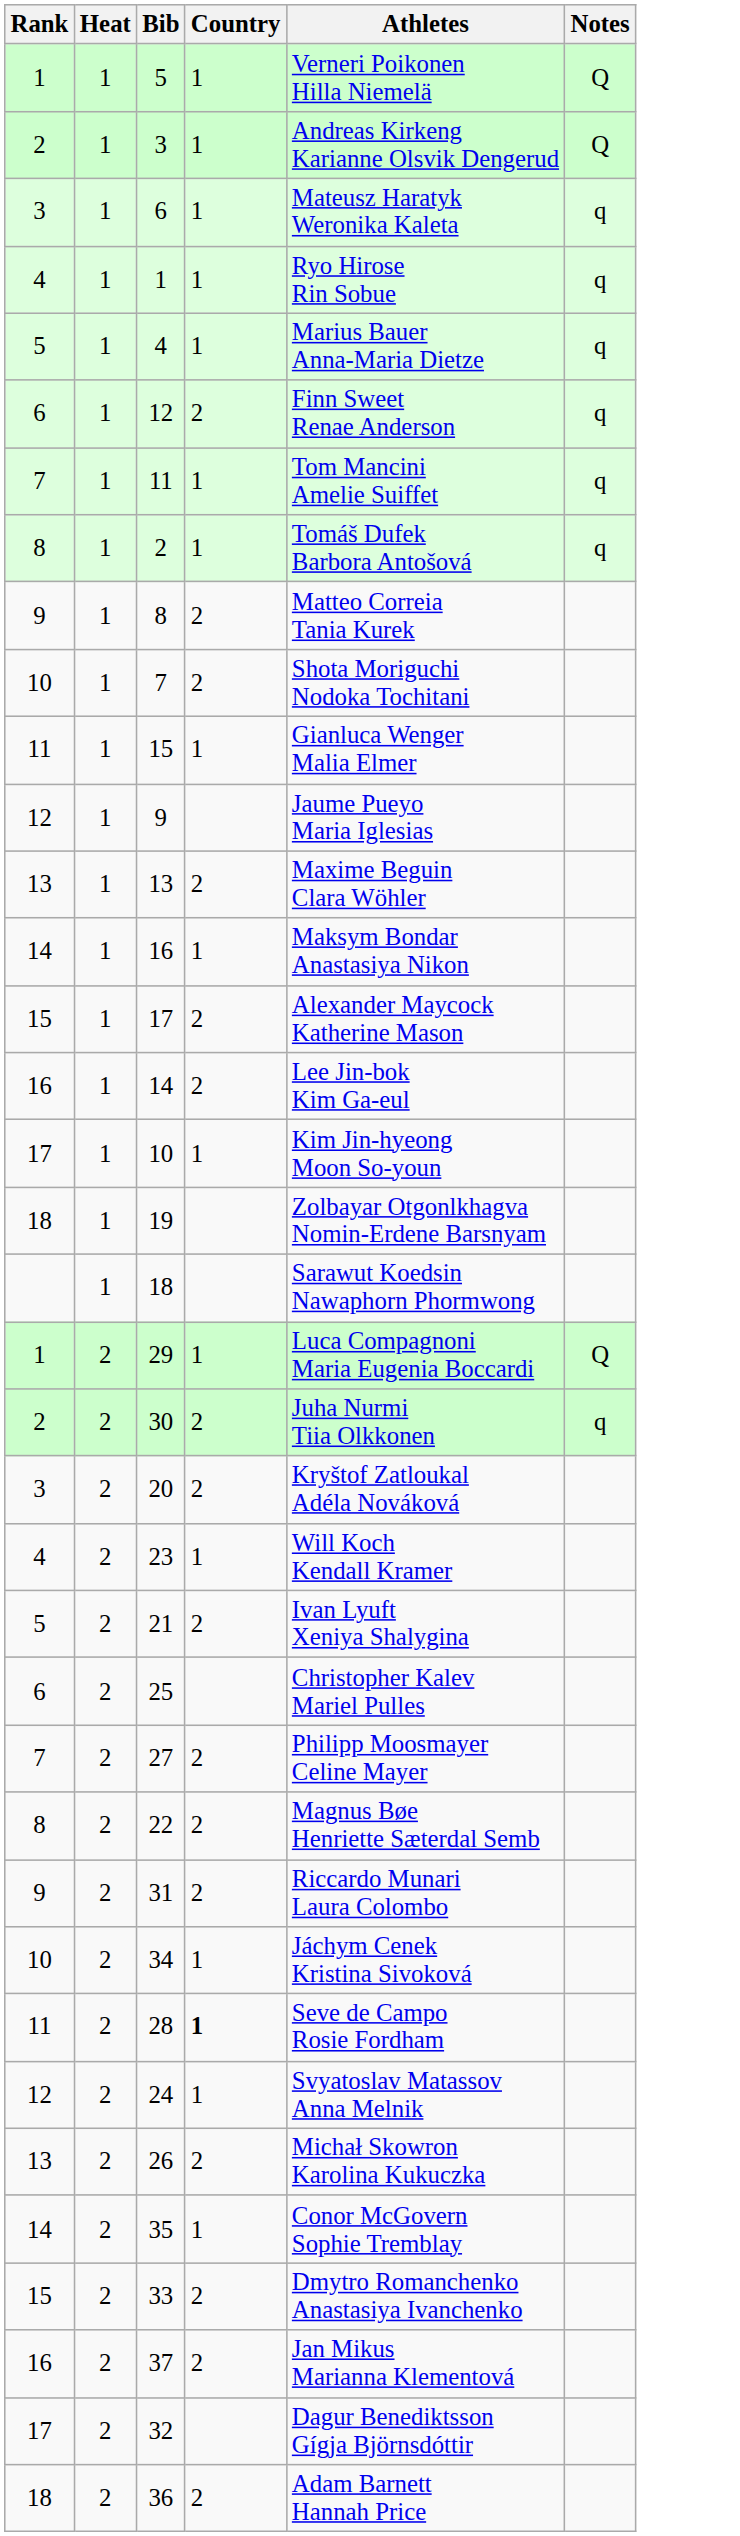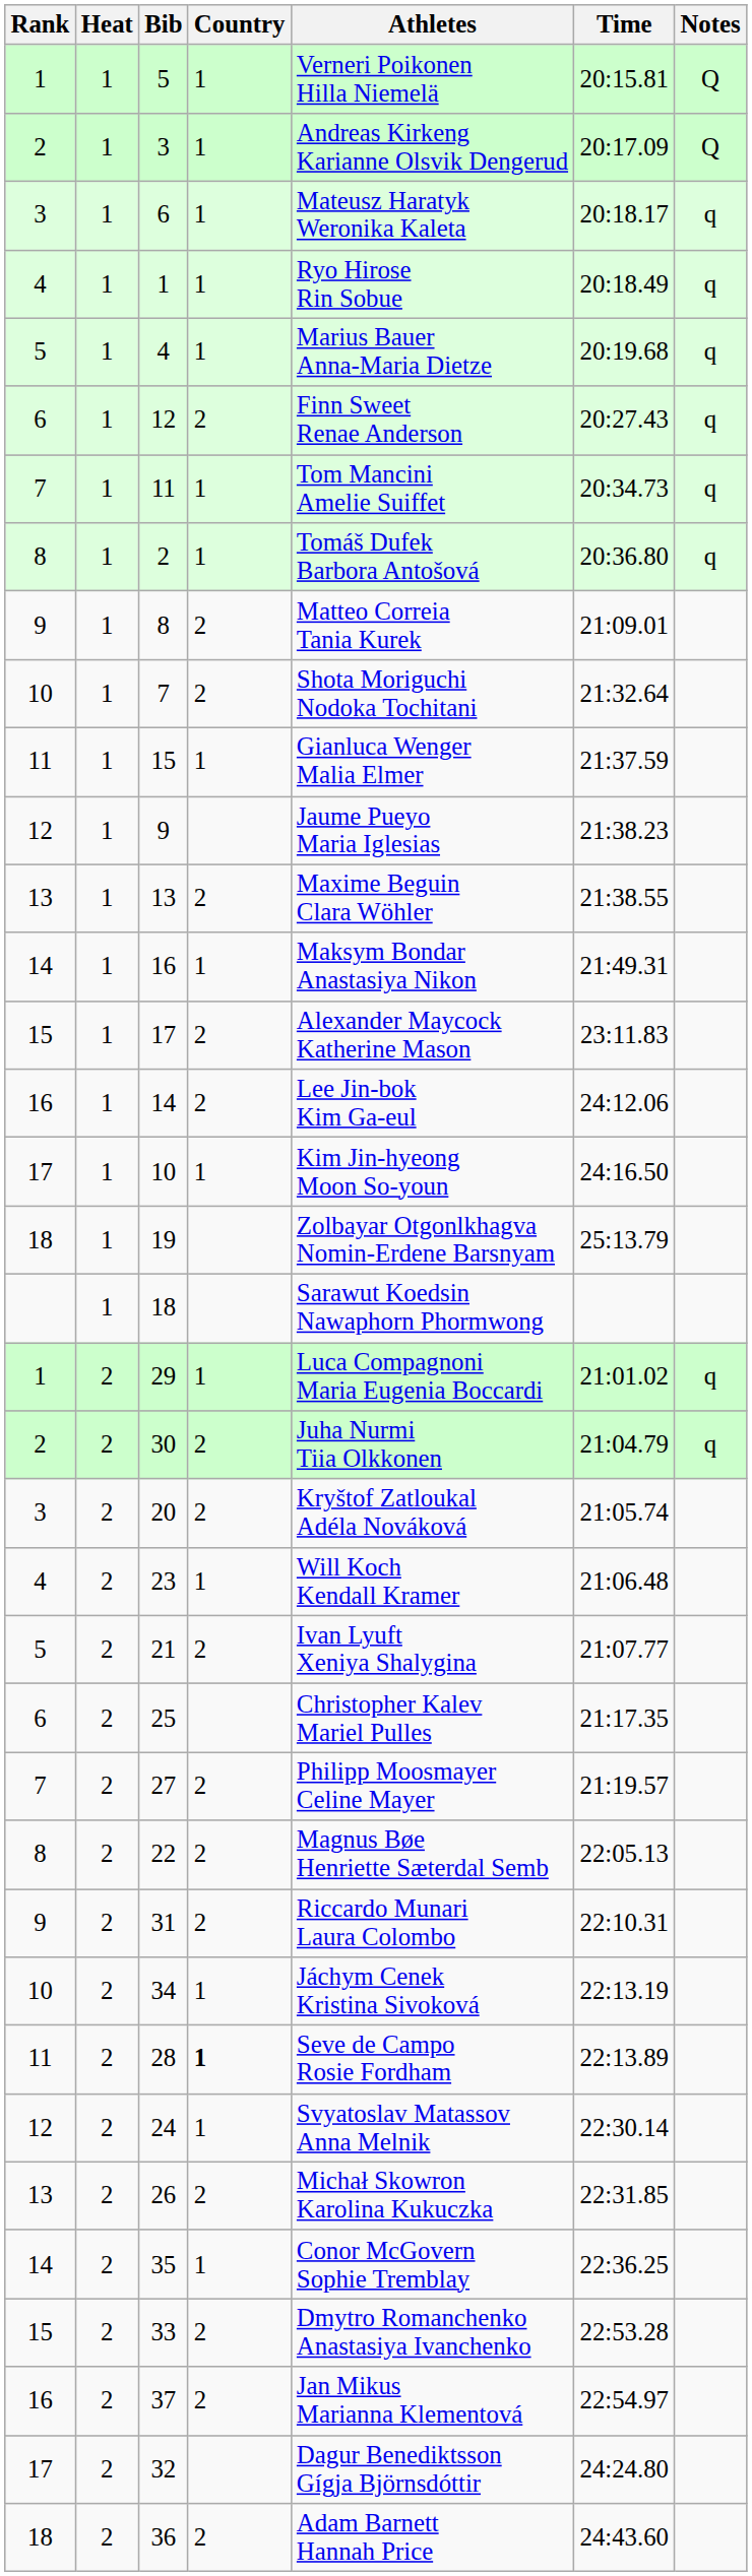 <table class="wikitable sortable" style="text-align:center">
 <tr>
 <th>Rank</th>
 <th>Heat</th>
 <th>Bib</th>
 <th>Country</th>
 <th>Athletes</th>
+<th>Time</th>
 <th>Notes</th>
 </tr>
 <tr bgcolor=ccffcc>
 <td>1</td>
 <td>1</td>
 <td>5</td>
 <td align=left> 1</td>
 <td align=left><a href='#'>Verneri Poikonen</a><br><a href='#'>Hilla Niemelä</a></td>
+<td>20:15.81</td>
 <td>Q</td>
 </tr>
 <tr bgcolor=ccffcc>
 <td>2</td>
 <td>1</td>
 <td>3</td>
 <td align=left> 1</td>
 <td align=left><a href='#'>Andreas Kirkeng</a><br><a href='#'>Karianne Olsvik Dengerud</a></td>
+<td>20:17.09</td>
 <td>Q</td>
 </tr>
 <tr bgcolor=ddffdd>
 <td>3</td>
 <td>1</td>
 <td>6</td>
 <td align=left> 1</td>
 <td align=left><a href='#'>Mateusz Haratyk</a><br><a href='#'>Weronika Kaleta</a></td>
+<td>20:18.17</td>
 <td>q</td>
 </tr>
 <tr bgcolor=ddffdd>
 <td>4</td>
 <td>1</td>
 <td>1</td>
 <td align=left> 1</td>
 <td align=left><a href='#'>Ryo Hirose</a><br><a href='#'>Rin Sobue</a></td>
+<td>20:18.49</td>
 <td>q</td>
 </tr>
 <tr bgcolor=ddffdd>
 <td>5</td>
 <td>1</td>
 <td>4</td>
 <td align=left> 1</td>
 <td align=left><a href='#'>Marius Bauer</a><br><a href='#'>Anna-Maria Dietze</a></td>
+<td>20:19.68</td>
 <td>q</td>
 </tr>
 <tr bgcolor=ddffdd>
 <td>6</td>
 <td>1</td>
 <td>12</td>
 <td align=left> 2</td>
 <td align=left><a href='#'>Finn Sweet</a><br><a href='#'>Renae Anderson</a></td>
+<td>20:27.43</td>
 <td>q</td>
 </tr>
 <tr bgcolor=ddffdd>
 <td>7</td>
 <td>1</td>
 <td>11</td>
 <td align=left> 1</td>
 <td align=left><a href='#'>Tom Mancini</a><br><a href='#'>Amelie Suiffet</a></td>
+<td>20:34.73</td>
 <td>q</td>
 </tr>
 <tr bgcolor=ddffdd>
 <td>8</td>
 <td>1</td>
 <td>2</td>
 <td align=left> 1</td>
 <td align=left><a href='#'>Tomáš Dufek</a><br><a href='#'>Barbora Antošová</a></td>
+<td>20:36.80</td>
 <td>q</td>
 </tr>
 <tr>
 <td>9</td>
 <td>1</td>
 <td>8</td>
 <td align=left> 2</td>
 <td align=left><a href='#'>Matteo Correia</a><br><a href='#'>Tania Kurek</a></td>
+<td>21:09.01</td>
 <td></td>
 </tr>
 <tr>
 <td>10</td>
 <td>1</td>
 <td>7</td>
 <td align=left> 2</td>
 <td align=left><a href='#'>Shota Moriguchi</a><br><a href='#'>Nodoka Tochitani</a></td>
+<td>21:32.64</td>
 <td></td>
 </tr>
 <tr>
 <td>11</td>
 <td>1</td>
 <td>15</td>
 <td align=left> 1</td>
 <td align=left><a href='#'>Gianluca Wenger</a><br><a href='#'>Malia Elmer</a></td>
+<td>21:37.59</td>
 <td></td>
 </tr>
 <tr>
 <td>12</td>
 <td>1</td>
 <td>9</td>
 <td align=left></td>
 <td align=left><a href='#'>Jaume Pueyo</a><br><a href='#'>Maria Iglesias</a></td>
+<td>21:38.23</td>
 <td></td>
 </tr>
 <tr>
 <td>13</td>
 <td>1</td>
 <td>13</td>
 <td align=left> 2</td>
 <td align=left><a href='#'>Maxime Beguin</a><br><a href='#'>Clara Wöhler</a></td>
+<td>21:38.55</td>
 <td></td>
 </tr>
 <tr>
 <td>14</td>
 <td>1</td>
 <td>16</td>
 <td align=left> 1</td>
 <td align=left><a href='#'>Maksym Bondar</a><br><a href='#'>Anastasiya Nikon</a></td>
+<td>21:49.31</td>
 <td></td>
 </tr>
 <tr>
 <td>15</td>
 <td>1</td>
 <td>17</td>
 <td align=left> 2</td>
 <td align=left><a href='#'>Alexander Maycock</a><br><a href='#'>Katherine Mason</a></td>
+<td>23:11.83</td>
 <td></td>
 </tr>
 <tr>
 <td>16</td>
 <td>1</td>
 <td>14</td>
 <td align=left> 2</td>
 <td align=left><a href='#'>Lee Jin-bok</a><br><a href='#'>Kim Ga-eul</a></td>
+<td>24:12.06</td>
 <td></td>
 </tr>
 <tr>
 <td>17</td>
 <td>1</td>
 <td>10</td>
 <td align=left> 1</td>
 <td align=left><a href='#'>Kim Jin-hyeong</a><br><a href='#'>Moon So-youn</a></td>
+<td>24:16.50</td>
 <td></td>
 </tr>
 <tr>
 <td>18</td>
 <td>1</td>
 <td>19</td>
 <td align=left></td>
 <td align=left><a href='#'>Zolbayar Otgonlkhagva</a><br><a href='#'>Nomin-Erdene Barsnyam</a></td>
+<td>25:13.79</td>
 <td></td>
 </tr>
 <tr>
 <td></td>
 <td>1</td>
 <td>18</td>
 <td align=left></td>
 <td align=left><a href='#'>Sarawut Koedsin</a><br><a href='#'>Nawaphorn Phormwong</a></td>
 <td></td>
+<td></td>
 </tr>
 <tr bgcolor=ccffcc>
 <td>1</td>
 <td>2</td>
 <td>29</td>
 <td align=left> 1</td>
 <td align=left><a href='#'>Luca Compagnoni</a><br><a href='#'>Maria Eugenia Boccardi</a></td>
-<td>Q</td>
+<td>21:01.02</td>
+<td>q</td>
 </tr>
 <tr bgcolor=ccffcc>
 <td>2</td>
 <td>2</td>
 <td>30</td>
 <td align=left> 2</td>
 <td align=left><a href='#'>Juha Nurmi</a><br><a href='#'>Tiia Olkkonen</a></td>
+<td>21:04.79</td>
 <td>q</td>
 </tr>
 <tr>
 <td>3</td>
 <td>2</td>
 <td>20</td>
 <td align=left> 2</td>
 <td align=left><a href='#'>Kryštof Zatloukal</a><br><a href='#'>Adéla Nováková</a></td>
+<td>21:05.74</td>
 <td></td>
 </tr>
 <tr>
 <td>4</td>
 <td>2</td>
 <td>23</td>
 <td align=left> 1</td>
 <td align=left><a href='#'>Will Koch</a><br><a href='#'>Kendall Kramer</a></td>
+<td>21:06.48</td>
 <td></td>
 </tr>
 <tr>
 <td>5</td>
 <td>2</td>
 <td>21</td>
 <td align=left> 2</td>
 <td align=left><a href='#'>Ivan Lyuft</a><br><a href='#'>Xeniya Shalygina</a></td>
+<td>21:07.77</td>
 <td></td>
 </tr>
 <tr>
 <td>6</td>
 <td>2</td>
 <td>25</td>
 <td align=left></td>
 <td align=left><a href='#'>Christopher Kalev</a><br><a href='#'>Mariel Pulles</a></td>
+<td>21:17.35</td>
 <td></td>
 </tr>
 <tr>
 <td>7</td>
 <td>2</td>
 <td>27</td>
 <td align=left> 2</td>
 <td align=left><a href='#'>Philipp Moosmayer</a><br><a href='#'>Celine Mayer</a></td>
+<td>21:19.57</td>
 <td></td>
 </tr>
 <tr>
 <td>8</td>
 <td>2</td>
 <td>22</td>
 <td align=left> 2</td>
 <td align=left><a href='#'>Magnus Bøe</a><br><a href='#'>Henriette Sæterdal Semb</a></td>
+<td>22:05.13</td>
 <td></td>
 </tr>
 <tr>
 <td>9</td>
 <td>2</td>
 <td>31</td>
 <td align=left> 2</td>
 <td align=left><a href='#'>Riccardo Munari</a><br><a href='#'>Laura Colombo</a></td>
+<td>22:10.31</td>
 <td></td>
 </tr>
 <tr>
 <td>10</td>
 <td>2</td>
 <td>34</td>
 <td align=left> 1</td>
 <td align=left><a href='#'>Jáchym Cenek</a><br><a href='#'>Kristina Sivoková</a></td>
+<td>22:13.19</td>
 <td></td>
 </tr>
 <tr>
 <td>11</td>
 <td>2</td>
 <td>28</td>
 <td align=left><strong> 1</strong></td>
 <td align=left><a href='#'>Seve de Campo</a><br><a href='#'>Rosie Fordham</a></td>
+<td>22:13.89</td>
 <td></td>
 </tr>
 <tr>
 <td>12</td>
 <td>2</td>
 <td>24</td>
 <td align=left> 1</td>
 <td align=left><a href='#'>Svyatoslav Matassov</a><br><a href='#'>Anna Melnik</a></td>
+<td>22:30.14</td>
 <td></td>
 </tr>
 <tr>
 <td>13</td>
 <td>2</td>
 <td>26</td>
 <td align=left> 2</td>
 <td align=left><a href='#'>Michał Skowron</a><br><a href='#'>Karolina Kukuczka</a></td>
+<td>22:31.85</td>
 <td></td>
 </tr>
 <tr>
 <td>14</td>
 <td>2</td>
 <td>35</td>
 <td align=left> 1</td>
 <td align=left><a href='#'>Conor McGovern</a><br><a href='#'>Sophie Tremblay</a></td>
+<td>22:36.25</td>
 <td></td>
 </tr>
 <tr>
 <td>15</td>
 <td>2</td>
 <td>33</td>
 <td align=left> 2</td>
 <td align=left><a href='#'>Dmytro Romanchenko</a><br><a href='#'>Anastasiya Ivanchenko</a></td>
+<td>22:53.28</td>
 <td></td>
 </tr>
 <tr>
 <td>16</td>
 <td>2</td>
 <td>37</td>
 <td align=left> 2</td>
 <td align=left><a href='#'>Jan Mikus</a><br><a href='#'>Marianna Klementová</a></td>
+<td>22:54.97</td>
 <td></td>
 </tr>
 <tr>
 <td>17</td>
 <td>2</td>
 <td>32</td>
 <td align=left></td>
 <td align=left><a href='#'>Dagur Benediktsson</a><br><a href='#'>Gígja Björnsdóttir</a></td>
+<td>24:24.80</td>
 <td></td>
 </tr>
 <tr>
 <td>18</td>
 <td>2</td>
 <td>36</td>
 <td align=left> 2</td>
 <td align=left><a href='#'>Adam Barnett</a><br><a href='#'>Hannah Price</a></td>
+<td>24:43.60</td>
 <td></td>
 </tr>
 </table>
